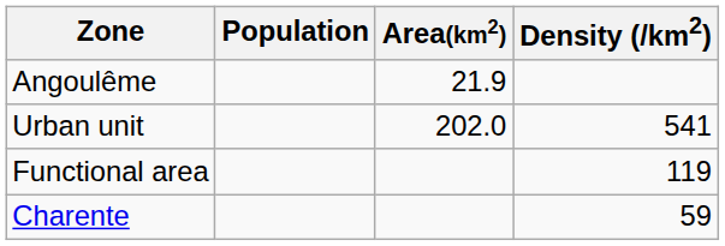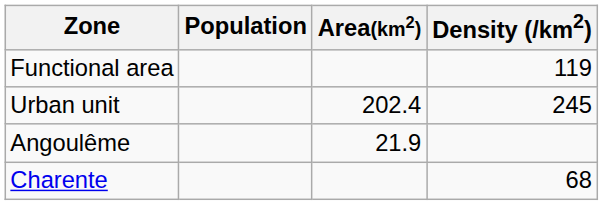 <table class="wikitable" style="float:right">
 <tr>
 <th>Zone</th>
 <th>Population</th>
 <th>Area<small>(km<sup>2</sup>)</small></th>
 <th>Density (/km<sup>2</sup>)</th>
 </tr>
 <tr>
+<td>Functional area</td>
+<td align=right></td>
+<td align=right></td>
+<td align=right>119</td>
+</tr>
+<tr>
+<td>Urban unit</td>
+<td align=right></td>
+<td align=right>202.4</td>
+<td align=right>245</td>
+</tr>
+<tr>
 <td>Angoulême</td>
 <td align=right></td>
 <td align=right>21.9</td>
 <td align=right></td>
 </tr>
 <tr>
-<td>Urban unit</td>
-<td align=right></td>
-<td align=right>202.0</td>
-<td align=right>541</td>
-</tr>
-<tr>
-<td>Functional area</td>
-<td align=right></td>
-<td align=right></td>
-<td align=right>119</td>
-</tr>
-<tr>
 <td><a href='#'>Charente</a></td>
 <td align=right></td>
 <td align=right></td>
-<td align=right>59</td>
+<td align=right>68</td>
 </tr>
 </table>
